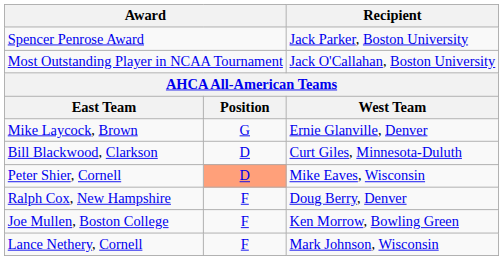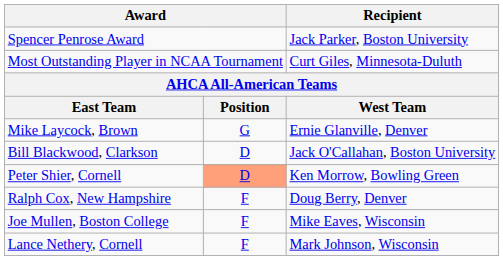 <table class="wikitable">
 <tr>
 <th colspan=2>Award</th>
 <th>Recipient</th>
 </tr>
 <tr>
 <td colspan=2><a href='#'>Spencer Penrose Award</a></td>
 <td><a href='#'>Jack Parker</a>, <a href='#'>Boston University</a></td>
 </tr>
 <tr>
 <td colspan=2><a href='#'>Most Outstanding Player in NCAA Tournament</a></td>
-<td><a href='#'>Jack O'Callahan</a>, <a href='#'>Boston University</a></td>
+<td><a href='#'>Curt Giles</a>, <a href='#'>Minnesota-Duluth</a></td>
 </tr>
 <tr>
 <th colspan=3><a href='#'>AHCA All-American Teams</a></th>
 </tr>
 <tr>
 <th>East Team</th>
 <th>  Position  </th>
 <th>West Team</th>
 </tr>
 <tr>
 <td><a href='#'>Mike Laycock</a>, <a href='#'>Brown</a></td>
 <td align=center><a href='#'>G</a></td>
 <td><a href='#'>Ernie Glanville</a>, <a href='#'>Denver</a></td>
 </tr>
 <tr>
 <td><a href='#'>Bill Blackwood</a>, <a href='#'>Clarkson</a></td>
 <td align=center><a href='#'>D</a></td>
-<td><a href='#'>Curt Giles</a>, <a href='#'>Minnesota-Duluth</a></td>
+<td><a href='#'>Jack O'Callahan</a>, <a href='#'>Boston University</a></td>
 </tr>
 <tr>
 <td><a href='#'>Peter Shier</a>, <a href='#'>Cornell</a></td>
 <td align=center style="background: lightsalmon;"><a href='#'>D</a></td>
-<td><a href='#'>Mike Eaves</a>, <a href='#'>Wisconsin</a></td>
+<td><a href='#'>Ken Morrow</a>, <a href='#'>Bowling Green</a></td>
 </tr>
 <tr>
 <td><a href='#'>Ralph Cox</a>, <a href='#'>New Hampshire</a></td>
 <td align=center><a href='#'>F</a></td>
 <td><a href='#'>Doug Berry</a>, <a href='#'>Denver</a></td>
 </tr>
 <tr>
 <td><a href='#'>Joe Mullen</a>, <a href='#'>Boston College</a></td>
 <td align=center><a href='#'>F</a></td>
-<td><a href='#'>Ken Morrow</a>, <a href='#'>Bowling Green</a></td>
+<td><a href='#'>Mike Eaves</a>, <a href='#'>Wisconsin</a></td>
 </tr>
 <tr>
 <td><a href='#'>Lance Nethery</a>, <a href='#'>Cornell</a></td>
 <td align=center><a href='#'>F</a></td>
 <td><a href='#'>Mark Johnson</a>, <a href='#'>Wisconsin</a></td>
 </tr>
 </table>
